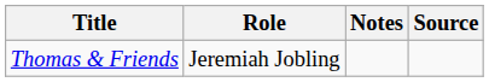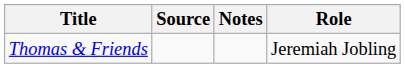 <table class="wikitable sortable plainrowheaders">
 <tr>
 <th>Title</th>
+<th class="unsortable">Source</th>
+<th class="unsortable">Notes</th>
 <th>Role</th>
-<th class="unsortable">Notes</th>
-<th class="unsortable">Source</th>
 </tr>
 <tr>
 <td><em><a href='#'>Thomas & Friends</a></em></td>
-<td>Jeremiah Jobling</td>
 <td></td>
 <td></td>
+<td>Jeremiah Jobling</td>
 </tr>
 </table>
